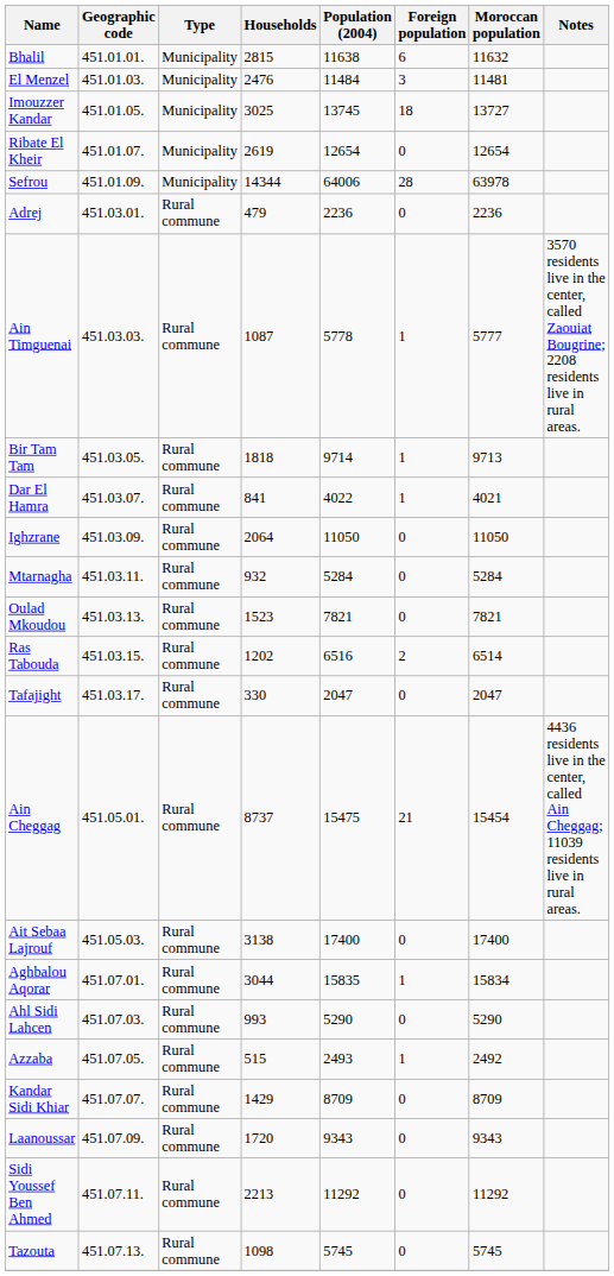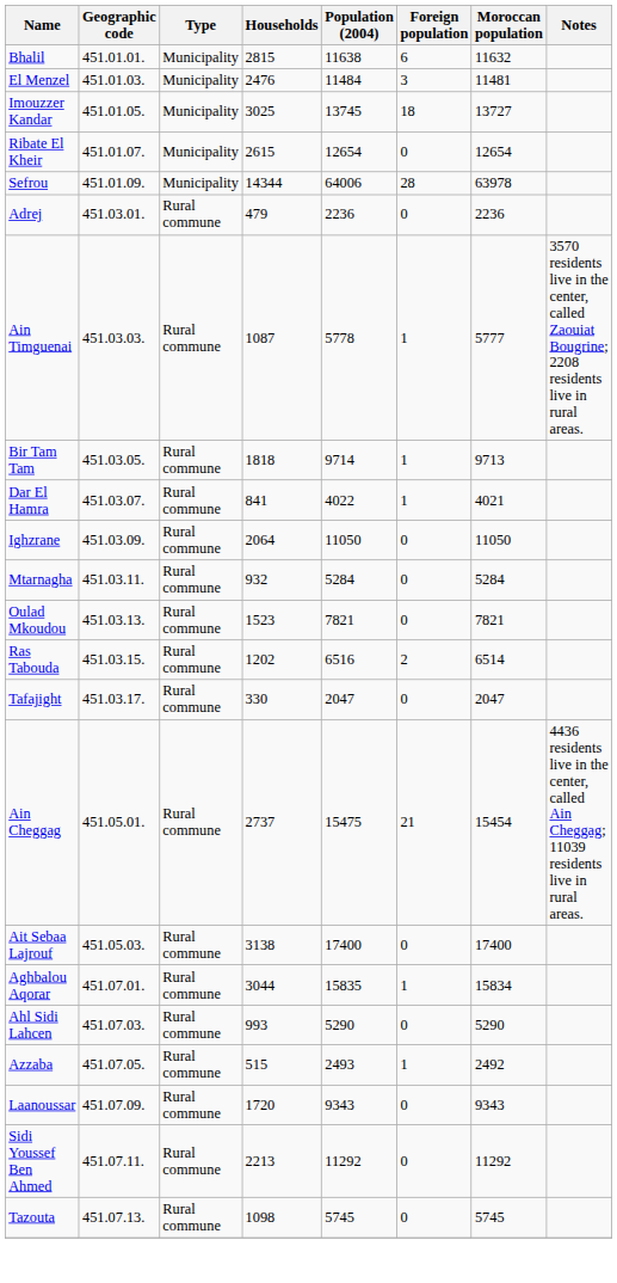 <table class="wikitable sortable">
 <tr>
 <th>Name</th>
 <th>Geographic code</th>
 <th>Type</th>
 <th>Households</th>
 <th>Population (2004)</th>
 <th>Foreign population</th>
 <th>Moroccan population</th>
 <th>Notes</th>
 </tr>
 <tr>
 <td><a href='#'>Bhalil</a></td>
 <td>451.01.01.</td>
 <td>Municipality</td>
 <td>2815</td>
 <td>11638</td>
 <td>6</td>
 <td>11632</td>
 <td></td>
 </tr>
 <tr>
 <td><a href='#'>El Menzel</a></td>
 <td>451.01.03.</td>
 <td>Municipality</td>
 <td>2476</td>
 <td>11484</td>
 <td>3</td>
 <td>11481</td>
 <td></td>
 </tr>
 <tr>
 <td><a href='#'>Imouzzer Kandar</a></td>
 <td>451.01.05.</td>
 <td>Municipality</td>
 <td>3025</td>
 <td>13745</td>
 <td>18</td>
 <td>13727</td>
 <td></td>
 </tr>
 <tr>
 <td><a href='#'>Ribate El Kheir</a></td>
 <td>451.01.07.</td>
 <td>Municipality</td>
-<td>2619</td>
+<td>2615</td>
 <td>12654</td>
 <td>0</td>
 <td>12654</td>
 <td></td>
 </tr>
 <tr>
 <td><a href='#'>Sefrou</a></td>
 <td>451.01.09.</td>
 <td>Municipality</td>
 <td>14344</td>
 <td>64006</td>
 <td>28</td>
 <td>63978</td>
 <td></td>
 </tr>
 <tr>
 <td><a href='#'>Adrej</a></td>
 <td>451.03.01.</td>
 <td>Rural commune</td>
 <td>479</td>
 <td>2236</td>
 <td>0</td>
 <td>2236</td>
 <td></td>
 </tr>
 <tr>
 <td><a href='#'>Ain Timguenai</a></td>
 <td>451.03.03.</td>
 <td>Rural commune</td>
 <td>1087</td>
 <td>5778</td>
 <td>1</td>
 <td>5777</td>
 <td>3570 residents live in the center, called <a href='#'>Zaouiat Bougrine</a>; 2208 residents live in rural areas.</td>
 </tr>
 <tr>
 <td><a href='#'>Bir Tam Tam</a></td>
 <td>451.03.05.</td>
 <td>Rural commune</td>
 <td>1818</td>
 <td>9714</td>
 <td>1</td>
 <td>9713</td>
 <td></td>
 </tr>
 <tr>
 <td><a href='#'>Dar El Hamra</a></td>
 <td>451.03.07.</td>
 <td>Rural commune</td>
 <td>841</td>
 <td>4022</td>
 <td>1</td>
 <td>4021</td>
 <td></td>
 </tr>
 <tr>
 <td><a href='#'>Ighzrane</a></td>
 <td>451.03.09.</td>
 <td>Rural commune</td>
 <td>2064</td>
 <td>11050</td>
 <td>0</td>
 <td>11050</td>
 <td></td>
 </tr>
 <tr>
 <td><a href='#'>Mtarnagha</a></td>
 <td>451.03.11.</td>
 <td>Rural commune</td>
 <td>932</td>
 <td>5284</td>
 <td>0</td>
 <td>5284</td>
 <td></td>
 </tr>
 <tr>
 <td><a href='#'>Oulad Mkoudou</a></td>
 <td>451.03.13.</td>
 <td>Rural commune</td>
 <td>1523</td>
 <td>7821</td>
 <td>0</td>
 <td>7821</td>
 <td></td>
 </tr>
 <tr>
 <td><a href='#'>Ras Tabouda</a></td>
 <td>451.03.15.</td>
 <td>Rural commune</td>
 <td>1202</td>
 <td>6516</td>
 <td>2</td>
 <td>6514</td>
 <td></td>
 </tr>
 <tr>
 <td><a href='#'>Tafajight</a></td>
 <td>451.03.17.</td>
 <td>Rural commune</td>
 <td>330</td>
 <td>2047</td>
 <td>0</td>
 <td>2047</td>
 <td></td>
 </tr>
 <tr>
 <td><a href='#'>Ain Cheggag</a></td>
 <td>451.05.01.</td>
 <td>Rural commune</td>
-<td>8737</td>
+<td>2737</td>
 <td>15475</td>
 <td>21</td>
 <td>15454</td>
 <td>4436 residents live in the center, called <a href='#'>Ain Cheggag</a>; 11039 residents live in rural areas.</td>
 </tr>
 <tr>
 <td><a href='#'>Ait Sebaa Lajrouf</a></td>
 <td>451.05.03.</td>
 <td>Rural commune</td>
 <td>3138</td>
 <td>17400</td>
 <td>0</td>
 <td>17400</td>
 <td></td>
 </tr>
 <tr>
 <td><a href='#'>Aghbalou Aqorar</a></td>
 <td>451.07.01.</td>
 <td>Rural commune</td>
 <td>3044</td>
 <td>15835</td>
 <td>1</td>
 <td>15834</td>
 <td></td>
 </tr>
 <tr>
 <td><a href='#'>Ahl Sidi Lahcen</a></td>
 <td>451.07.03.</td>
 <td>Rural commune</td>
 <td>993</td>
 <td>5290</td>
 <td>0</td>
 <td>5290</td>
 <td></td>
 </tr>
 <tr>
 <td><a href='#'>Azzaba</a></td>
 <td>451.07.05.</td>
 <td>Rural commune</td>
 <td>515</td>
 <td>2493</td>
 <td>1</td>
 <td>2492</td>
 <td></td>
 </tr>
 <tr>
-<td><a href='#'>Kandar Sidi Khiar</a></td>
-<td>451.07.07.</td>
-<td>Rural commune</td>
-<td>1429</td>
-<td>8709</td>
-<td>0</td>
-<td>8709</td>
-<td></td>
-</tr>
-<tr>
 <td><a href='#'>Laanoussar</a></td>
 <td>451.07.09.</td>
 <td>Rural commune</td>
 <td>1720</td>
 <td>9343</td>
 <td>0</td>
 <td>9343</td>
 <td></td>
 </tr>
 <tr>
 <td><a href='#'>Sidi Youssef Ben Ahmed</a></td>
 <td>451.07.11.</td>
 <td>Rural commune</td>
 <td>2213</td>
 <td>11292</td>
 <td>0</td>
 <td>11292</td>
 <td></td>
 </tr>
 <tr>
 <td><a href='#'>Tazouta</a></td>
 <td>451.07.13.</td>
 <td>Rural commune</td>
 <td>1098</td>
 <td>5745</td>
 <td>0</td>
 <td>5745</td>
 <td></td>
 </tr>
 <tr>
 </tr>
 </table>
